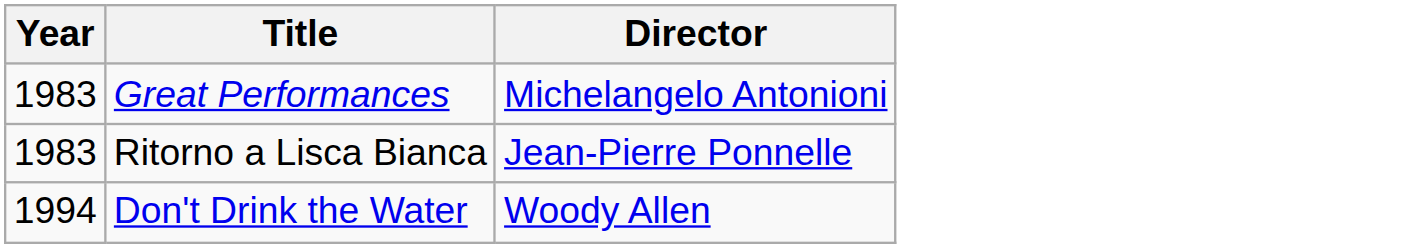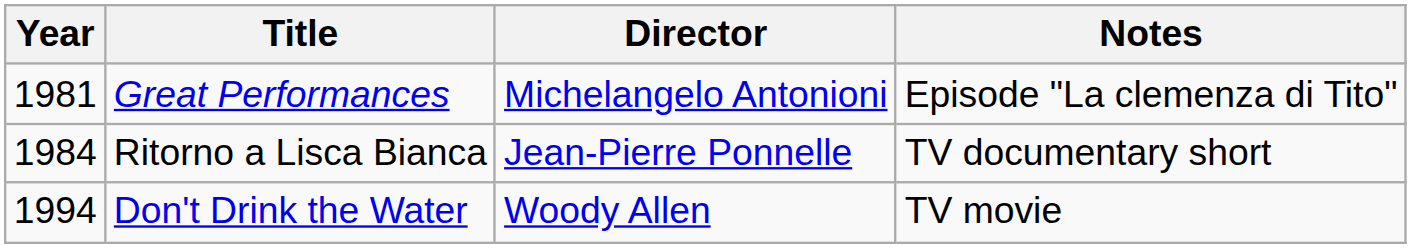 <table class="wikitable">
 <tr>
 <th>Year</th>
 <th>Title</th>
 <th>Director</th>
+<th>Notes</th>
 </tr>
 <tr>
-<td>1983</td>
+<td>1981</td>
 <td><em><a href='#'>Great Performances</a></td>
 <td><a href='#'>Michelangelo Antonioni</a></td>
+<td>Episode "La clemenza di Tito"</td>
 </tr>
 <tr>
-<td>1983</td>
+<td>1984</td>
 <td></em>Ritorno a Lisca Bianca<em></td>
 <td><a href='#'>Jean-Pierre Ponnelle</a></td>
+<td>TV documentary short</td>
 </tr>
 <tr>
 <td>1994</td>
 <td></em><a href='#'>Don't Drink the Water</a><em></td>
 <td><a href='#'>Woody Allen</a></td>
+<td>TV movie</td>
 </tr>
 </table>
